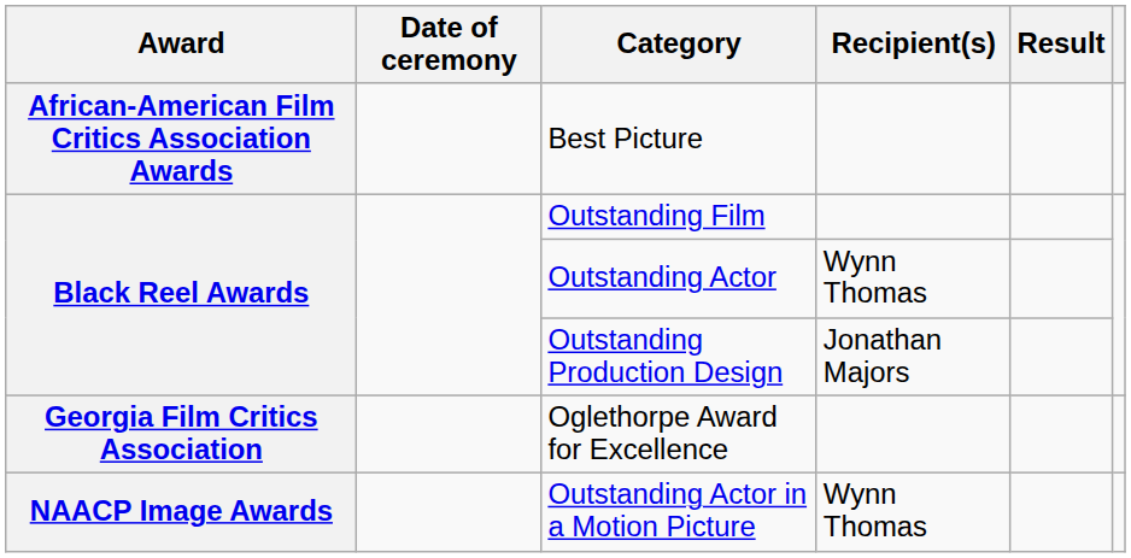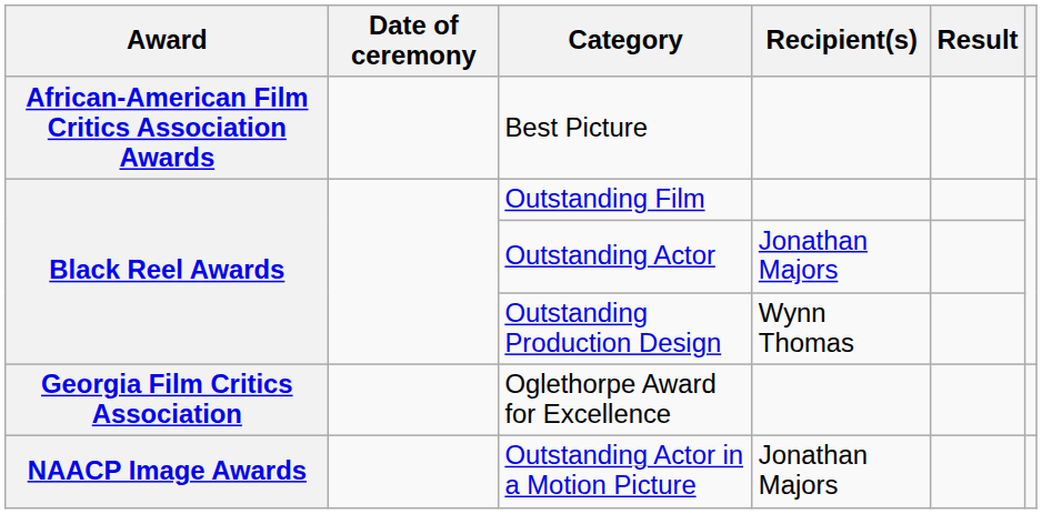 <table class="wikitable plainrowheaders" style="width: 100%;">
 <tr>
 <th scope="col">Award</th>
 <th scope="col">Date of ceremony</th>
 <th scope="col">Category</th>
 <th scope="col">Recipient(s)</th>
 <th scope="col">Result</th>
 <th scope="col"></th>
 </tr>
 <tr>
 <th scope="row" rowspan="1"><a href='#'>African-American Film Critics Association Awards</a></th>
 <td></td>
 <td>Best Picture</td>
 <td></td>
 <td></td>
 <td style="text-align:center;"></td>
 </tr>
 <tr>
 <th scope="row" rowspan="3"><a href='#'>Black Reel Awards</a></th>
 <td rowspan="3"><a href='#'></a></td>
 <td><a href='#'>Outstanding Film</a></td>
 <td data-sort-value="Monáe"></td>
 <td></td>
 <td align="center" rowspan="3"></td>
 </tr>
 <tr>
 <td><a href='#'>Outstanding Actor</a></td>
-<td>Wynn Thomas</td>
+<td><a href='#'>Jonathan Majors</a></td>
 <td></td>
 </tr>
 <tr>
 <td><a href='#'>Outstanding Production Design</a></td>
-<td data-sort-value="Monáe">Jonathan Majors</td>
+<td>Wynn Thomas</td>
 <td></td>
 </tr>
 <tr>
 <th scope="row" rowspan="1"><a href='#'>Georgia Film Critics Association</a></th>
 <td></td>
 <td>Oglethorpe Award for Excellence</td>
 <td></td>
 <td></td>
 <td style="text-align:center;"></td>
 </tr>
 <tr>
 <th scope="row"><a href='#'>NAACP Image Awards</a></th>
 <td><a href='#'></a></td>
 <td><a href='#'>Outstanding Actor in a Motion Picture</a></td>
-<td>Wynn Thomas</td>
+<td data-sort-value="Monáe">Jonathan Majors</td>
 <td></td>
 <td style="text-align:center;"></td>
 </tr>
 </table>
